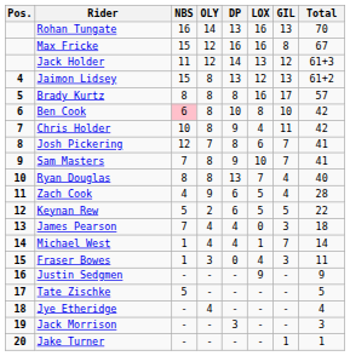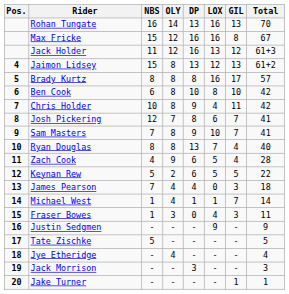 <table class="wikitable" style="font-size: 95%">
 <tr>
 <th width=20px>Pos.</th>
 <th width=160px>Rider</th>
 <th width=25px>NBS</th>
 <th width=25px>OLY</th>
 <th width=25px>DP</th>
 <th width=25px>LOX</th>
 <th width=25px>GIL</th>
 <th width=50px>Total</th>
 </tr>
 <tr align="center" >
 <td></td>
 <td align="left"><a href='#'>Rohan Tungate</a></td>
 <td>16</td>
 <td>14</td>
 <td>13</td>
 <td>16</td>
 <td>13</td>
 <td>70</td>
 </tr>
 <tr align="center" >
 <td></td>
 <td align="left"><a href='#'>Max Fricke</a></td>
 <td>15</td>
 <td>12</td>
 <td>16</td>
 <td>16</td>
 <td>8</td>
 <td>67</td>
 </tr>
 <tr align="center" >
 <td></td>
 <td align="left"><a href='#'>Jack Holder</a></td>
 <td>11</td>
 <td>12</td>
-<td>14</td>
+<td>16</td>
 <td>13</td>
 <td>12</td>
 <td>61+3</td>
 </tr>
 <tr align="center">
 <td><strong>4</strong></td>
 <td align="left"><a href='#'>Jaimon Lidsey</a></td>
 <td>15</td>
 <td>8</td>
 <td>13</td>
 <td>12</td>
 <td>13</td>
 <td>61+2</td>
 </tr>
 <tr align="center">
 <td><strong>5</strong></td>
 <td align="left"><a href='#'>Brady Kurtz</a></td>
 <td>8</td>
 <td>8</td>
 <td>8</td>
 <td>16</td>
 <td>17</td>
 <td>57</td>
 </tr>
 <tr align="center">
 <td><strong>6</strong></td>
 <td align="left"><a href='#'>Ben Cook</a></td>
-<td style="background: pink;">6</td>
+<td>6</td>
 <td>8</td>
 <td>10</td>
 <td>8</td>
 <td>10</td>
 <td>42</td>
 </tr>
 <tr align="center">
 <td><strong>7</strong></td>
 <td align="left"><a href='#'>Chris Holder</a></td>
 <td>10</td>
 <td>8</td>
 <td>9</td>
 <td>4</td>
 <td>11</td>
 <td>42</td>
 </tr>
 <tr align="center">
 <td><strong>8</strong></td>
 <td align="left"><a href='#'>Josh Pickering</a></td>
 <td>12</td>
 <td>7</td>
 <td>8</td>
 <td>6</td>
 <td>7</td>
 <td>41</td>
 </tr>
 <tr align="center">
 <td><strong>9</strong></td>
 <td align="left"><a href='#'>Sam Masters</a></td>
 <td>7</td>
 <td>8</td>
 <td>9</td>
 <td>10</td>
 <td>7</td>
 <td>41</td>
 </tr>
 <tr align="center">
 <td><strong>10</strong></td>
 <td align="left"><a href='#'>Ryan Douglas</a></td>
 <td>8</td>
 <td>8</td>
 <td>13</td>
 <td>7</td>
 <td>4</td>
 <td>40</td>
 </tr>
 <tr align="center">
 <td><strong>11</strong></td>
 <td align="left"><a href='#'>Zach Cook</a></td>
 <td>4</td>
 <td>9</td>
 <td>6</td>
 <td>5</td>
 <td>4</td>
 <td>28</td>
 </tr>
 <tr align="center">
 <td><strong>12</strong></td>
 <td align="left"><a href='#'>Keynan Rew</a></td>
 <td>5</td>
 <td>2</td>
 <td>6</td>
 <td>5</td>
 <td>5</td>
 <td>22</td>
 </tr>
 <tr align="center">
 <td><strong>13</strong></td>
 <td align="left"><a href='#'>James Pearson</a></td>
 <td>7</td>
 <td>4</td>
 <td>4</td>
 <td>0</td>
 <td>3</td>
 <td>18</td>
 </tr>
 <tr align="center">
 <td><strong>14</strong></td>
 <td align="left"><a href='#'>Michael West</a></td>
 <td>1</td>
 <td>4</td>
-<td>4</td>
+<td>1</td>
 <td>1</td>
 <td>7</td>
 <td>14</td>
 </tr>
 <tr align="center">
 <td><strong>15</strong></td>
 <td align="left"><a href='#'>Fraser Bowes</a></td>
 <td>1</td>
 <td>3</td>
 <td>0</td>
 <td>4</td>
 <td>3</td>
 <td>11</td>
 </tr>
 <tr align="center">
 <td><strong>16</strong></td>
 <td align="left"><a href='#'>Justin Sedgmen</a></td>
 <td>-</td>
 <td>-</td>
 <td>-</td>
 <td>9</td>
 <td>-</td>
 <td>9</td>
 </tr>
 <tr align="center">
 <td><strong>17</strong></td>
 <td align="left"><a href='#'>Tate Zischke</a></td>
 <td>5</td>
 <td>-</td>
 <td>-</td>
 <td>-</td>
 <td>-</td>
 <td>5</td>
 </tr>
 <tr align="center">
 <td><strong>18</strong></td>
 <td align="left"><a href='#'>Jye Etheridge</a></td>
 <td>-</td>
 <td>4</td>
 <td>-</td>
 <td>-</td>
 <td>-</td>
 <td>4</td>
 </tr>
 <tr align="center">
 <td><strong>19</strong></td>
 <td align="left"><a href='#'>Jack Morrison</a></td>
 <td>-</td>
 <td>-</td>
 <td>3</td>
 <td>-</td>
 <td>-</td>
 <td>3</td>
 </tr>
 <tr align="center">
 <td><strong>20</strong></td>
 <td align="left"><a href='#'>Jake Turner</a></td>
 <td>-</td>
 <td>-</td>
 <td>-</td>
 <td>-</td>
 <td>1</td>
 <td>1</td>
 </tr>
 </table>
